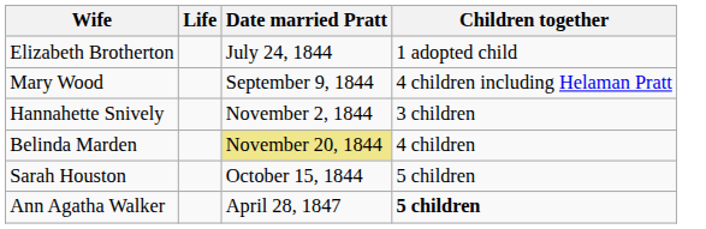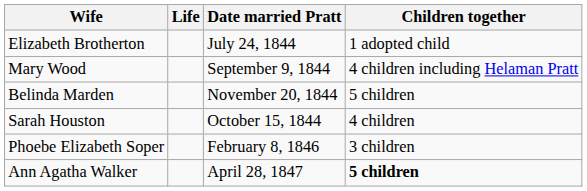 <table class="wikitable">
 <tr>
 <th>Wife</th>
 <th>Life</th>
 <th>Date married Pratt</th>
 <th>Children together</th>
 </tr>
 <tr>
 <td>Elizabeth Brotherton</td>
 <td></td>
 <td>July 24, 1844</td>
 <td>1 adopted child</td>
 </tr>
 <tr>
 <td>Mary Wood</td>
 <td></td>
 <td>September 9, 1844</td>
 <td>4 children including <a href='#'>Helaman Pratt</a></td>
 </tr>
 <tr>
-<td>Hannahette Snively</td>
-<td></td>
-<td>November 2, 1844</td>
-<td>3 children</td>
-</tr>
-<tr>
 <td>Belinda Marden</td>
 <td></td>
-<td style="background: khaki;">November 20, 1844</td>
-<td>4 children</td>
+<td>November 20, 1844</td>
+<td>5 children</td>
 </tr>
 <tr>
 <td>Sarah Houston</td>
 <td></td>
 <td>October 15, 1844</td>
-<td>5 children</td>
+<td>4 children</td>
+</tr>
+<tr>
+<td>Phoebe Elizabeth Soper</td>
+<td></td>
+<td>February 8, 1846</td>
+<td>3 children</td>
 </tr>
 <tr>
 <td>Ann Agatha Walker</td>
 <td></td>
 <td>April 28, 1847</td>
 <td><strong>5 children</strong></td>
 </tr>
 </table>
